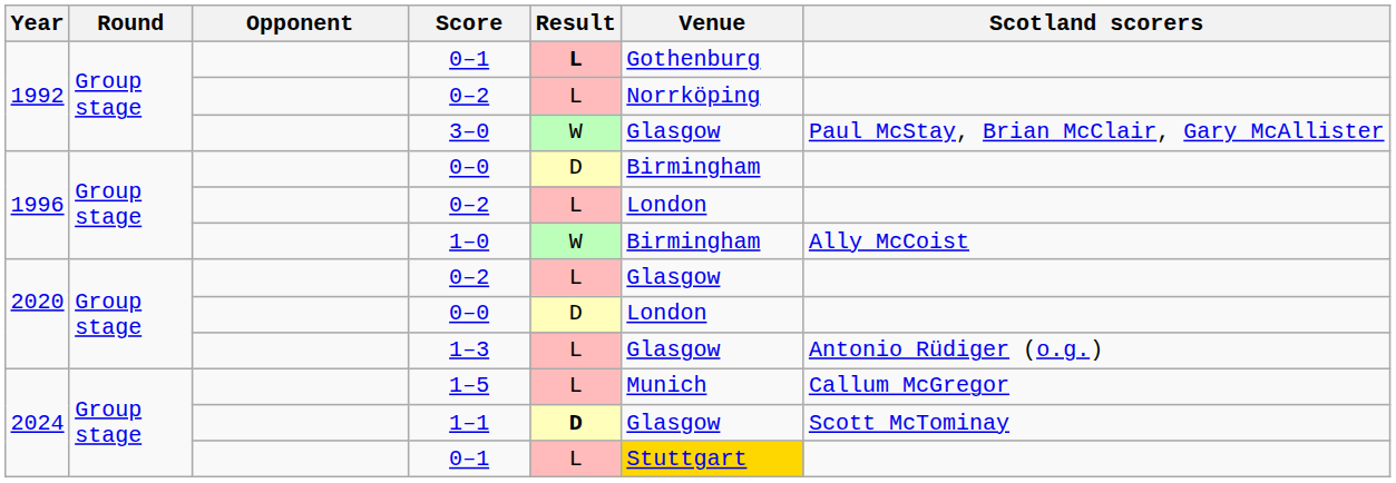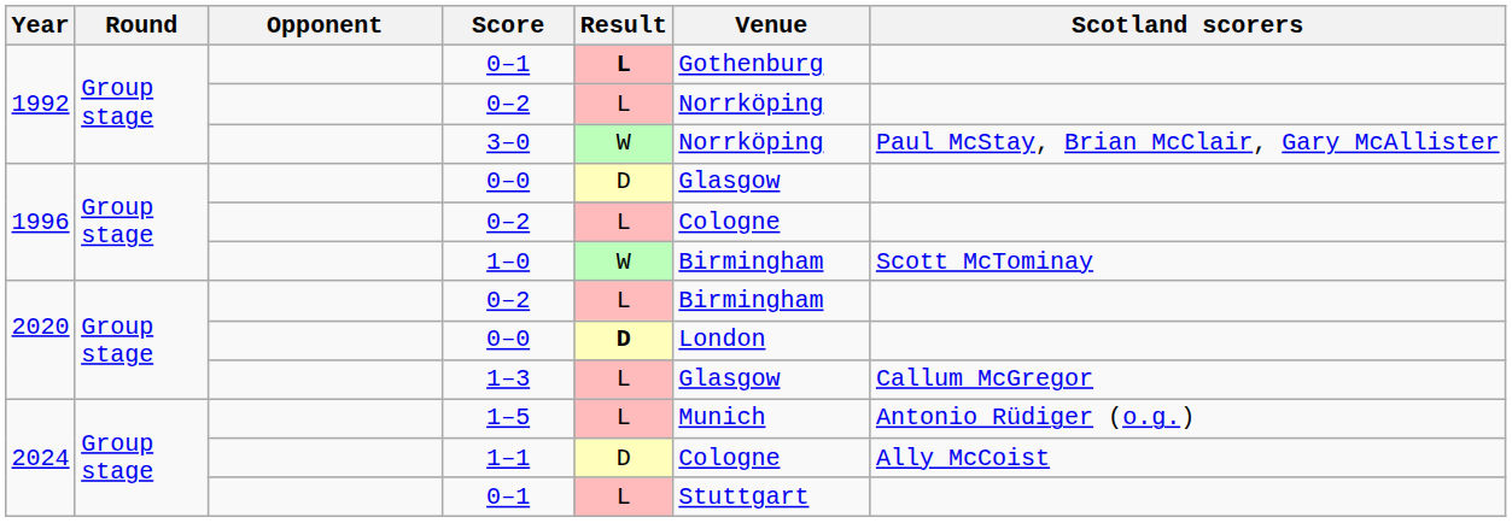 <table class="wikitable sortable" style="text-align:left;">
 <tr>
 <th>Year<br></th>
 <th width=65>Round</th>
 <th width=120>Opponent</th>
 <th width=65>Score</th>
 <th width=45>Result</th>
 <th width=100>Venue</th>
 <th>Scotland scorers</th>
 </tr>
 <tr>
 <td rowspan="3" align=center><a href='#'>1992</a><br></td>
 <td rowspan="3"><a href='#'>Group stage</a></td>
 <td></td>
 <td align=center><a href='#'>0–1</a></td>
 <td align=center bgcolor="#ffbbbb"><strong>L</strong></td>
 <td><a href='#'>Gothenburg</a></td>
 <td></td>
 </tr>
 <tr>
 <td></td>
 <td align=center><a href='#'>0–2</a></td>
 <td align=center bgcolor="#ffbbbb">L</td>
 <td><a href='#'>Norrköping</a></td>
 <td></td>
 </tr>
 <tr>
 <td></td>
 <td align=center><a href='#'>3–0</a></td>
 <td align=center bgcolor="#bbffbb">W</td>
-<td><a href='#'>Glasgow</a></td>
+<td><a href='#'>Norrköping</a></td>
 <td><a href='#'>Paul McStay</a>, <a href='#'>Brian McClair</a>, <a href='#'>Gary McAllister</a></td>
 </tr>
 <tr>
 <td rowspan="3" align=center><a href='#'>1996</a><br></td>
 <td rowspan="3"><a href='#'>Group stage</a></td>
 <td></td>
 <td align=center><a href='#'>0–0</a></td>
 <td align=center bgcolor="#ffffbb">D</td>
-<td><a href='#'>Birmingham</a></td>
+<td><a href='#'>Glasgow</a></td>
 <td></td>
 </tr>
 <tr>
 <td></td>
 <td align=center><a href='#'>0–2</a></td>
 <td align=center bgcolor="#ffbbbb">L</td>
-<td><a href='#'>London</a></td>
+<td><a href='#'>Cologne</a></td>
 <td></td>
 </tr>
 <tr>
 <td></td>
 <td align=center><a href='#'>1–0</a></td>
 <td align=center bgcolor="#bbffbb">W</td>
 <td><a href='#'>Birmingham</a></td>
-<td><a href='#'>Ally McCoist</a></td>
+<td><a href='#'>Scott McTominay</a></td>
 </tr>
 <tr>
 <td rowspan="3" align=center><a href='#'>2020</a><br><br></td>
 <td rowspan="3"><a href='#'>Group stage</a></td>
 <td></td>
 <td align=center><a href='#'>0–2</a></td>
 <td align=center bgcolor="#ffbbbb">L</td>
-<td><a href='#'>Glasgow</a></td>
+<td><a href='#'>Birmingham</a></td>
 <td></td>
 </tr>
 <tr>
 <td></td>
 <td align=center><a href='#'>0–0</a></td>
-<td align=center bgcolor="#ffffbb">D</td>
+<td align=center bgcolor="#ffffbb"><strong>D</strong></td>
 <td><a href='#'>London</a></td>
 <td></td>
 </tr>
 <tr>
 <td></td>
 <td align=center><a href='#'>1–3</a></td>
 <td align=center bgcolor="#ffbbbb">L</td>
 <td><a href='#'>Glasgow</a></td>
-<td><a href='#'>Antonio Rüdiger</a> (<a href='#'>o.g.</a>)</td>
+<td><a href='#'>Callum McGregor</a></td>
 </tr>
 <tr>
 <td rowspan="3" align=center><a href='#'>2024</a><br></td>
 <td rowspan="3"><a href='#'>Group stage</a></td>
 <td></td>
 <td align=center><a href='#'>1–5</a></td>
 <td align=center bgcolor="#ffbbbb">L</td>
 <td><a href='#'>Munich</a></td>
-<td><a href='#'>Callum McGregor</a></td>
+<td><a href='#'>Antonio Rüdiger</a> (<a href='#'>o.g.</a>)</td>
 </tr>
 <tr>
 <td></td>
 <td align=center><a href='#'>1–1</a></td>
-<td align=center bgcolor="#ffffbb"><strong>D</strong></td>
-<td><a href='#'>Glasgow</a></td>
-<td><a href='#'>Scott McTominay</a></td>
+<td align=center bgcolor="#ffffbb">D</td>
+<td><a href='#'>Cologne</a></td>
+<td><a href='#'>Ally McCoist</a></td>
 </tr>
 <tr>
 <td></td>
 <td align=center><a href='#'>0–1</a></td>
 <td align=center bgcolor="#ffbbbb">L</td>
-<td style="background: gold;"><a href='#'>Stuttgart</a></td>
+<td><a href='#'>Stuttgart</a></td>
 <td></td>
 </tr>
 </table>
